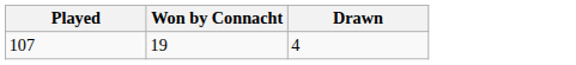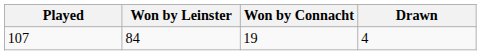 <table class="wikitable sortable">
 <tr>
 <th width="125">Played</th>
+<th width="125">Won by Leinster</th>
 <th width="125">Won by Connacht</th>
 <th width="125">Drawn</th>
 </tr>
 <tr>
 <td>107</td>
+<td>84</td>
 <td>19</td>
 <td>4</td>
 </tr>
 </table>
